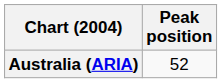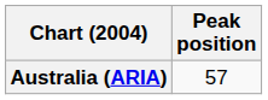 <table class="wikitable plainrowheaders">
 <tr>
 <th>Chart (2004)</th>
 <th>Peak<br>position</th>
 </tr>
 <tr>
 <th scope="row">Australia (<a href='#'>ARIA</a>)</th>
-<td style="text-align:center;">52</td>
+<td style="text-align:center;">57</td>
 </tr>
 </table>
